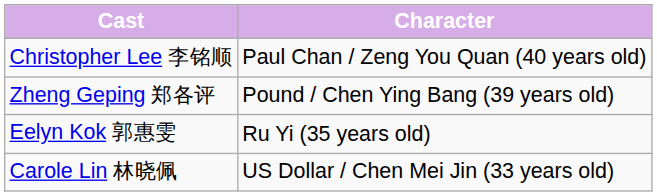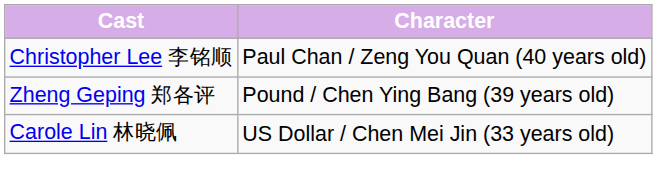 <table class="wikitable">
 <tr>
 <th style="background:#d7ade8; color:white">Cast</th>
 <th style="background:#d7ade8; color:white">Character</th>
 </tr>
 <tr>
 <td><a href='#'>Christopher Lee</a> 李铭顺</td>
 <td>Paul Chan / Zeng You Quan (40 years old)</td>
 </tr>
 <tr>
 <td><a href='#'>Zheng Geping</a> 郑各评</td>
 <td>Pound / Chen Ying Bang (39 years old)</td>
 </tr>
 <tr>
-<td><a href='#'>Eelyn Kok</a> 郭惠雯</td>
-<td>Ru Yi (35 years old)</td>
-</tr>
-<tr>
 <td><a href='#'>Carole Lin</a> 林晓佩</td>
 <td>US Dollar / Chen Mei Jin (33 years old)</td>
 </tr>
 </table>
